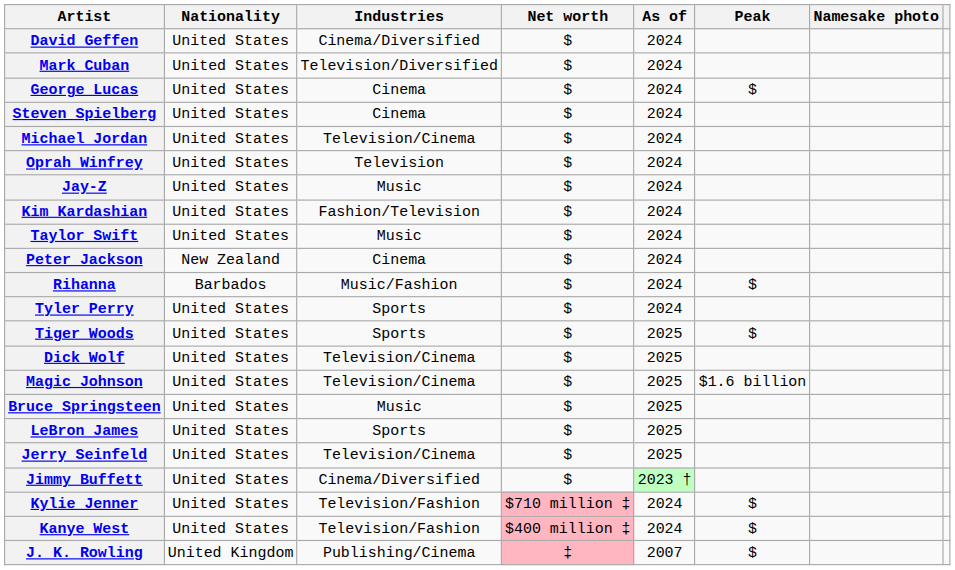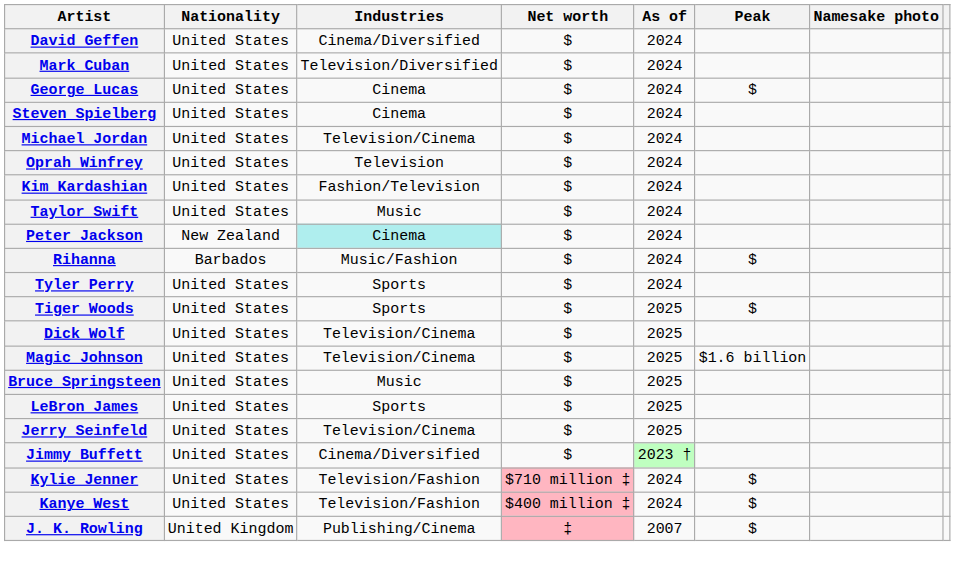 <table class="wikitable sortable plainrowheaders" style="text-align:center;">
 <tr>
 <th>Artist</th>
 <th>Nationality</th>
 <th>Industries</th>
 <th>Net worth</th>
 <th>As of</th>
 <th>Peak</th>
 <th>Namesake photo</th>
 <th rowspan="1" class="unsortable"></th>
 </tr>
 <tr>
 <th scope="row"><a href='#'>David Geffen</a></th>
 <td>United States</td>
 <td>Cinema/Diversified</td>
 <td>$</td>
 <td>2024</td>
 <td></td>
 <td></td>
 <td></td>
 </tr>
 <tr>
 <th scope="row"><a href='#'>Mark Cuban</a></th>
 <td>United States</td>
 <td>Television/Diversified</td>
 <td>$</td>
 <td>2024</td>
 <td></td>
 <td></td>
 <td></td>
 </tr>
 <tr>
 <th scope="row"><a href='#'>George Lucas</a></th>
 <td>United States</td>
 <td>Cinema</td>
 <td>$</td>
 <td>2024</td>
 <td>$</td>
 <td></td>
 <td></td>
 </tr>
 <tr>
 <th scope="row"><a href='#'>Steven Spielberg</a></th>
 <td>United States</td>
 <td>Cinema</td>
 <td>$</td>
 <td>2024</td>
 <td></td>
 <td></td>
 <td></td>
 </tr>
 <tr>
 <th scope="row"><a href='#'>Michael Jordan</a></th>
 <td>United States</td>
 <td>Television/Cinema</td>
 <td>$</td>
 <td>2024</td>
 <td></td>
 <td></td>
 <td></td>
 </tr>
 <tr>
 <th scope="row"><a href='#'>Oprah Winfrey</a></th>
 <td>United States</td>
 <td>Television</td>
 <td>$</td>
 <td>2024</td>
 <td></td>
 <td></td>
 <td></td>
 </tr>
 <tr>
-<th scope="row"><a href='#'>Jay-Z</a></th>
-<td>United States</td>
-<td>Music</td>
-<td>$</td>
-<td>2024</td>
-<td></td>
-<td></td>
-<td></td>
-</tr>
-<tr>
 <th scope="row"><a href='#'>Kim Kardashian</a></th>
 <td>United States</td>
 <td>Fashion/Television</td>
 <td>$</td>
 <td>2024</td>
 <td></td>
 <td></td>
 <td></td>
 </tr>
 <tr>
 <th scope="row"><a href='#'>Taylor Swift</a></th>
 <td>United States</td>
 <td>Music</td>
 <td>$</td>
 <td>2024</td>
 <td></td>
 <td></td>
 <td></td>
 </tr>
 <tr>
 <th scope="row"><a href='#'>Peter Jackson</a></th>
 <td>New Zealand</td>
-<td>Cinema</td>
+<td style="background: paleturquoise;">Cinema</td>
 <td>$</td>
 <td>2024</td>
 <td></td>
 <td></td>
 <td></td>
 </tr>
 <tr>
 <th scope="row"><a href='#'>Rihanna</a></th>
 <td>Barbados</td>
 <td>Music/Fashion</td>
 <td>$</td>
 <td>2024</td>
 <td>$</td>
 <td></td>
 <td></td>
 </tr>
 <tr>
 <th scope="row"><a href='#'>Tyler Perry</a></th>
 <td>United States</td>
 <td>Sports</td>
 <td>$</td>
 <td>2024</td>
 <td></td>
 <td></td>
 <td></td>
 </tr>
 <tr>
 <th scope="row"><a href='#'>Tiger Woods</a></th>
 <td>United States</td>
 <td>Sports</td>
 <td>$</td>
 <td>2025</td>
 <td>$</td>
 <td></td>
 <td></td>
 </tr>
 <tr>
 <th scope="row"><a href='#'>Dick Wolf</a></th>
 <td>United States</td>
 <td>Television/Cinema</td>
 <td>$</td>
 <td>2025</td>
 <td></td>
 <td></td>
 <td></td>
 </tr>
 <tr>
 <th scope="row"><a href='#'>Magic Johnson</a></th>
 <td>United States</td>
 <td>Television/Cinema</td>
 <td>$</td>
 <td>2025</td>
 <td>$1.6 billion</td>
 <td></td>
 <td></td>
 </tr>
 <tr>
 <th scope="row"><a href='#'>Bruce Springsteen</a></th>
 <td>United States</td>
 <td>Music</td>
 <td>$</td>
 <td>2025</td>
 <td></td>
 <td></td>
 <td></td>
 </tr>
 <tr>
 <th scope="row"><a href='#'>LeBron James</a></th>
 <td>United States</td>
 <td>Sports</td>
 <td>$</td>
 <td>2025</td>
 <td></td>
 <td></td>
 <td></td>
 </tr>
 <tr>
 <th scope="row"><a href='#'>Jerry Seinfeld</a></th>
 <td>United States</td>
 <td>Television/Cinema</td>
 <td>$</td>
 <td>2025</td>
 <td></td>
 <td></td>
 <td></td>
 </tr>
 <tr>
 <th scope="row"><a href='#'>Jimmy Buffett</a></th>
 <td>United States</td>
 <td>Cinema/Diversified</td>
 <td>$</td>
 <td style="background:#BFFFC0;">2023 †</td>
 <td></td>
 <td></td>
 <td></td>
 </tr>
 <tr>
 <th scope="row"><a href='#'>Kylie Jenner</a></th>
 <td>United States</td>
 <td>Television/Fashion</td>
 <td style="background:#FFB6C1;">$710 million ‡</td>
 <td>2024</td>
 <td>$</td>
 <td></td>
 <td></td>
 </tr>
 <tr>
 <th scope="row"><a href='#'>Kanye West</a></th>
 <td>United States</td>
 <td>Television/Fashion</td>
 <td style="background:#FFB6C1;">$400 million ‡</td>
 <td>2024</td>
 <td>$</td>
 <td></td>
 <td></td>
 </tr>
 <tr>
 <th scope="row"><a href='#'>J. K. Rowling</a></th>
 <td>United Kingdom</td>
 <td>Publishing/Cinema</td>
 <td style="background:#FFB6C1;"> ‡</td>
 <td>2007</td>
 <td>$</td>
 <td></td>
 <td></td>
 </tr>
 </table>
